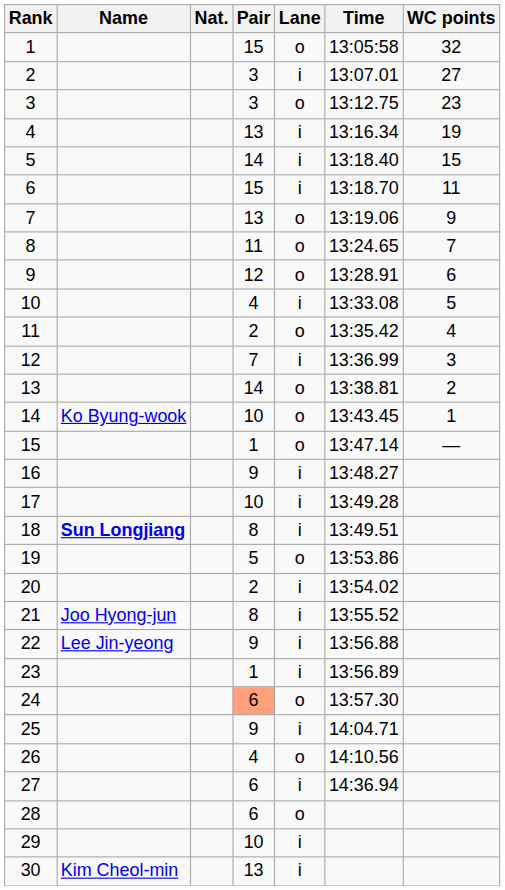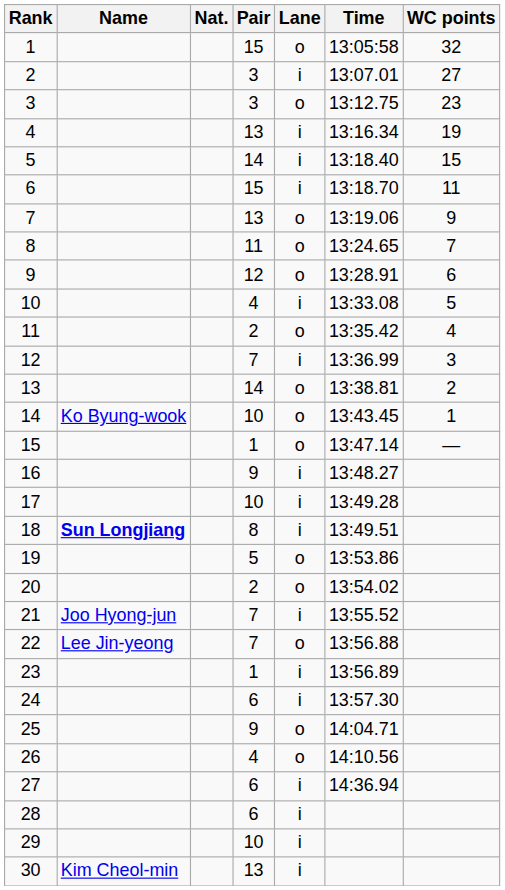 <table class="wikitable sortable" style="text-align:center">
 <tr>
 <th>Rank</th>
 <th>Name</th>
 <th>Nat.</th>
 <th>Pair</th>
 <th>Lane</th>
 <th>Time</th>
 <th>WC points</th>
 </tr>
 <tr>
 <td>1</td>
 <td align=left></td>
 <td></td>
 <td>15</td>
 <td>o</td>
 <td>13:05:58</td>
 <td>32</td>
 </tr>
 <tr>
 <td>2</td>
 <td align=left></td>
 <td></td>
 <td>3</td>
 <td>i</td>
 <td>13:07.01</td>
 <td>27</td>
 </tr>
 <tr>
 <td>3</td>
 <td align=left></td>
 <td></td>
 <td>3</td>
 <td>o</td>
 <td>13:12.75</td>
 <td>23</td>
 </tr>
 <tr>
 <td>4</td>
 <td align=left></td>
 <td></td>
 <td>13</td>
 <td>i</td>
 <td>13:16.34</td>
 <td>19</td>
 </tr>
 <tr>
 <td>5</td>
 <td align=left></td>
 <td></td>
 <td>14</td>
 <td>i</td>
 <td>13:18.40</td>
 <td>15</td>
 </tr>
 <tr>
 <td>6</td>
 <td align=left></td>
 <td></td>
 <td>15</td>
 <td>i</td>
 <td>13:18.70</td>
 <td>11</td>
 </tr>
 <tr>
 <td>7</td>
 <td align=left></td>
 <td></td>
 <td>13</td>
 <td>o</td>
 <td>13:19.06</td>
 <td>9</td>
 </tr>
 <tr>
 <td>8</td>
 <td align=left></td>
 <td></td>
 <td>11</td>
 <td>o</td>
 <td>13:24.65</td>
 <td>7</td>
 </tr>
 <tr>
 <td>9</td>
 <td align=left></td>
 <td></td>
 <td>12</td>
 <td>o</td>
 <td>13:28.91</td>
 <td>6</td>
 </tr>
 <tr>
 <td>10</td>
 <td align=left></td>
 <td></td>
 <td>4</td>
 <td>i</td>
 <td>13:33.08</td>
 <td>5</td>
 </tr>
 <tr>
 <td>11</td>
 <td align=left></td>
 <td></td>
 <td>2</td>
 <td>o</td>
 <td>13:35.42</td>
 <td>4</td>
 </tr>
 <tr>
 <td>12</td>
 <td align=left></td>
 <td></td>
 <td>7</td>
 <td>i</td>
 <td>13:36.99</td>
 <td>3</td>
 </tr>
 <tr>
 <td>13</td>
 <td align=left></td>
 <td></td>
 <td>14</td>
 <td>o</td>
 <td>13:38.81</td>
 <td>2</td>
 </tr>
 <tr>
 <td>14</td>
 <td align=left><a href='#'>Ko Byung-wook</a></td>
 <td></td>
 <td>10</td>
 <td>o</td>
 <td>13:43.45</td>
 <td>1</td>
 </tr>
 <tr>
 <td>15</td>
 <td align=left></td>
 <td></td>
 <td>1</td>
 <td>o</td>
 <td>13:47.14</td>
 <td>—</td>
 </tr>
 <tr>
 <td>16</td>
 <td align=left></td>
 <td></td>
 <td>9</td>
 <td>i</td>
 <td>13:48.27</td>
 <td></td>
 </tr>
 <tr>
 <td>17</td>
 <td align=left></td>
 <td></td>
 <td>10</td>
 <td>i</td>
 <td>13:49.28</td>
 <td></td>
 </tr>
 <tr>
 <td>18</td>
 <td align=left><strong><a href='#'>Sun Longjiang</a></strong></td>
 <td></td>
 <td>8</td>
 <td>i</td>
 <td>13:49.51</td>
 <td></td>
 </tr>
 <tr>
 <td>19</td>
 <td align=left></td>
 <td></td>
 <td>5</td>
 <td>o</td>
 <td>13:53.86</td>
 <td></td>
 </tr>
 <tr>
 <td>20</td>
 <td align=left></td>
 <td></td>
 <td>2</td>
-<td>i</td>
+<td>o</td>
 <td>13:54.02</td>
 <td></td>
 </tr>
 <tr>
 <td>21</td>
 <td align=left><a href='#'>Joo Hyong-jun</a></td>
 <td></td>
-<td>8</td>
+<td>7</td>
 <td>i</td>
 <td>13:55.52</td>
 <td></td>
 </tr>
 <tr>
 <td>22</td>
 <td align=left><a href='#'>Lee Jin-yeong</a></td>
 <td></td>
-<td>9</td>
-<td>i</td>
+<td>7</td>
+<td>o</td>
 <td>13:56.88</td>
 <td></td>
 </tr>
 <tr>
 <td>23</td>
 <td align=left></td>
 <td></td>
 <td>1</td>
 <td>i</td>
 <td>13:56.89</td>
 <td></td>
 </tr>
 <tr>
 <td>24</td>
 <td align=left></td>
 <td></td>
-<td style="background: lightsalmon;">6</td>
-<td>o</td>
+<td>6</td>
+<td>i</td>
 <td>13:57.30</td>
 <td></td>
 </tr>
 <tr>
 <td>25</td>
 <td align=left></td>
 <td></td>
 <td>9</td>
-<td>i</td>
+<td>o</td>
 <td>14:04.71</td>
 <td></td>
 </tr>
 <tr>
 <td>26</td>
 <td align=left></td>
 <td></td>
 <td>4</td>
 <td>o</td>
 <td>14:10.56</td>
 <td></td>
 </tr>
 <tr>
 <td>27</td>
 <td align=left></td>
 <td></td>
 <td>6</td>
 <td>i</td>
 <td>14:36.94</td>
 <td></td>
 </tr>
 <tr>
 <td>28</td>
 <td align=left></td>
 <td></td>
 <td>6</td>
-<td>o</td>
+<td>i</td>
 <td></td>
 <td></td>
 </tr>
 <tr>
 <td>29</td>
 <td align=left></td>
 <td></td>
 <td>10</td>
 <td>i</td>
 <td></td>
 <td></td>
 </tr>
 <tr>
 <td>30</td>
 <td align=left><a href='#'>Kim Cheol-min</a></td>
 <td></td>
 <td>13</td>
 <td>i</td>
 <td></td>
 <td></td>
 </tr>
 </table>
